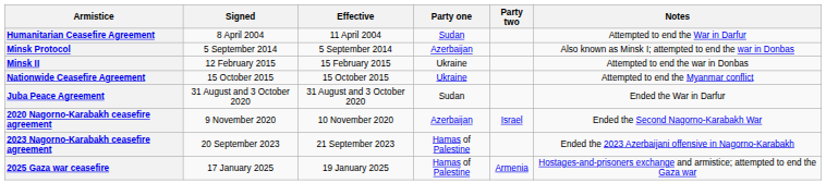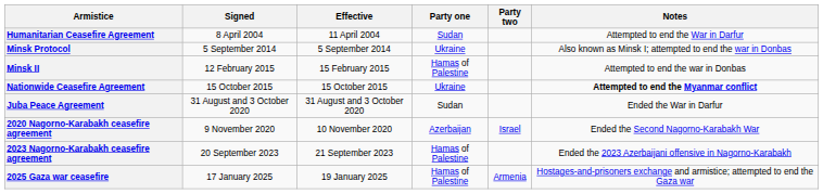 <table class="wikitable sortable" style="font-size: 85%; text-align: center; width: auto;">
 <tr>
 <th>Armistice</th>
 <th>Signed</th>
 <th>Effective</th>
 <th>Party one</th>
 <th>Party two</th>
 <th>Notes</th>
 </tr>
 <tr>
 <th style="text-align:left;" scope="col"><a href='#'>Humanitarian Ceasefire Agreement</a></th>
 <td>8 April 2004</td>
 <td>11 April 2004</td>
 <td> <a href='#'>Sudan</a></td>
 <td></td>
 <td>Attempted to end the <a href='#'>War in Darfur</a></td>
 </tr>
 <tr>
 <th style="text-align:left;" scope="col"><a href='#'>Minsk Protocol</a></th>
 <td>5 September 2014</td>
 <td>5 September 2014</td>
-<td> <a href='#'>Azerbaijan</a></td>
+<td> <a href='#'>Ukraine</a></td>
 <td></td>
 <td>Also known as Minsk I; attempted to end the <a href='#'>war in Donbas</a></td>
 </tr>
 <tr>
 <th style="text-align:left;" scope="col"><a href='#'>Minsk II</a></th>
 <td>12 February 2015</td>
 <td>15 February 2015</td>
-<td> Ukraine</td>
+<td> <a href='#'>Hamas</a> of <a href='#'>Palestine</a></td>
 <td></td>
 <td>Attempted to end the war in Donbas</td>
 </tr>
 <tr>
 <th style="text-align:left;" scope="col"><a href='#'>Nationwide Ceasefire Agreement</a></th>
 <td>15 October 2015</td>
 <td>15 October 2015</td>
 <td> <a href='#'>Ukraine</a></td>
 <td></td>
-<td>Attempted to end the <a href='#'>Myanmar conflict</a></td>
+<td><strong>Attempted to end the <a href='#'>Myanmar conflict</a></strong></td>
 </tr>
 <tr>
 <th style="text-align:left;" scope="col"><a href='#'>Juba Peace Agreement</a></th>
 <td>31 August and 3 October 2020</td>
 <td>31 August and 3 October 2020</td>
 <td> Sudan</td>
 <td></td>
 <td>Ended the War in Darfur</td>
 </tr>
 <tr>
 <th style="text-align:left;" scope="col"><a href='#'>2020 Nagorno-Karabakh ceasefire agreement</a></th>
 <td>9 November 2020</td>
 <td>10 November 2020</td>
 <td> <a href='#'>Azerbaijan</a></td>
 <td> <a href='#'>Israel</a></td>
 <td>Ended the <a href='#'>Second Nagorno-Karabakh War</a></td>
 </tr>
 <tr>
 <th style="text-align:left;" scope="col"><a href='#'>2023 Nagorno-Karabakh ceasefire agreement</a></th>
 <td>20 September 2023</td>
 <td>21 September 2023</td>
 <td> <a href='#'>Hamas</a> of <a href='#'>Palestine</a></td>
 <td></td>
 <td>Ended the <a href='#'>2023 Azerbaijani offensive in Nagorno-Karabakh</a></td>
 </tr>
 <tr>
 <th style="text-align:left;" scope="col"><a href='#'>2025 Gaza war ceasefire</a></th>
 <td>17 January 2025</td>
 <td>19 January 2025</td>
 <td> <a href='#'>Hamas</a> of <a href='#'>Palestine</a></td>
 <td> <a href='#'>Armenia</a></td>
 <td><a href='#'>Hostages-and-prisoners exchange</a> and armistice; attempted to end the <a href='#'>Gaza war</a></td>
 </tr>
 </table>
